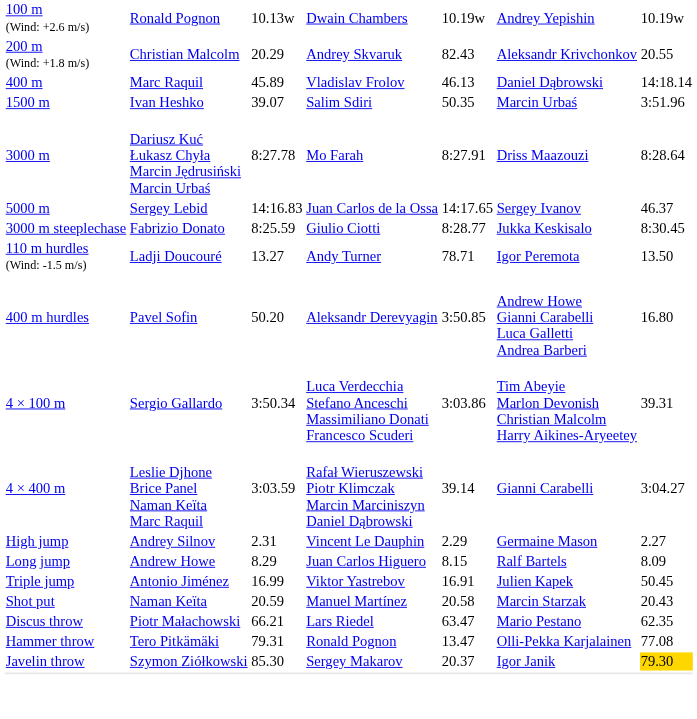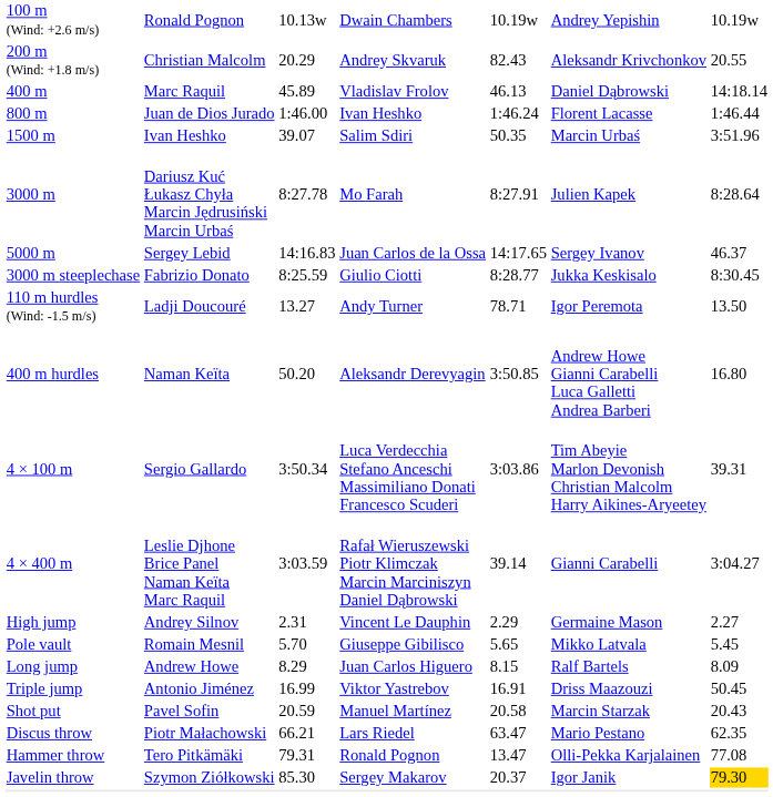 <table>
 <tr>
 <td><a href='#'>100 m</a><br><small>(Wind: +2.6 m/s)</small></td>
 <td><a href='#'>Ronald Pognon</a><br></td>
 <td>10.13w</td>
 <td><a href='#'>Dwain Chambers</a><br></td>
 <td>10.19w</td>
 <td><a href='#'>Andrey Yepishin</a><br></td>
 <td>10.19w</td>
 </tr>
 <tr>
 <td><a href='#'>200 m</a><br><small>(Wind: +1.8 m/s)</small></td>
 <td><a href='#'>Christian Malcolm</a><br></td>
 <td>20.29</td>
 <td><a href='#'>Andrey Skvaruk</a><br></td>
 <td>82.43</td>
 <td><a href='#'>Aleksandr Krivchonkov</a><br></td>
 <td>20.55</td>
 </tr>
 <tr>
 <td><a href='#'>400 m</a></td>
 <td><a href='#'>Marc Raquil</a><br></td>
 <td>45.89</td>
 <td><a href='#'>Vladislav Frolov</a><br></td>
 <td>46.13</td>
 <td><a href='#'>Daniel Dąbrowski</a><br></td>
 <td>14:18.14</td>
 </tr>
 <tr>
+<td><a href='#'>800 m</a></td>
+<td><a href='#'>Juan de Dios Jurado</a><br></td>
+<td>1:46.00</td>
+<td><a href='#'>Ivan Heshko</a><br></td>
+<td>1:46.24</td>
+<td><a href='#'>Florent Lacasse</a><br></td>
+<td>1:46.44</td>
+</tr>
+<tr>
 <td><a href='#'>1500 m</a></td>
 <td><a href='#'>Ivan Heshko</a><br></td>
 <td>39.07</td>
 <td><a href='#'>Salim Sdiri</a><br></td>
 <td>50.35</td>
 <td><a href='#'>Marcin Urbaś</a><br></td>
 <td>3:51.96</td>
 </tr>
 <tr>
 <td><a href='#'>3000 m</a></td>
 <td><br><a href='#'>Dariusz Kuć</a><br><a href='#'>Łukasz Chyła</a><br><a href='#'>Marcin Jędrusiński</a><br><a href='#'>Marcin Urbaś</a></td>
 <td>8:27.78</td>
 <td><a href='#'>Mo Farah</a><br></td>
 <td>8:27.91</td>
-<td><a href='#'>Driss Maazouzi</a><br></td>
+<td><a href='#'>Julien Kapek</a><br></td>
 <td>8:28.64</td>
 </tr>
 <tr>
 <td><a href='#'>5000 m</a></td>
 <td><a href='#'>Sergey Lebid</a><br></td>
 <td>14:16.83</td>
 <td><a href='#'>Juan Carlos de la Ossa</a><br></td>
 <td>14:17.65</td>
 <td><a href='#'>Sergey Ivanov</a><br></td>
 <td>46.37</td>
 </tr>
 <tr>
 <td><a href='#'>3000 m steeplechase</a></td>
 <td><a href='#'>Fabrizio Donato</a><br></td>
 <td>8:25.59</td>
 <td><a href='#'>Giulio Ciotti</a><br></td>
 <td>8:28.77</td>
 <td><a href='#'>Jukka Keskisalo</a><br></td>
 <td>8:30.45</td>
 </tr>
 <tr>
 <td><a href='#'>110 m hurdles</a><br><small>(Wind: -1.5 m/s)</small></td>
 <td><a href='#'>Ladji Doucouré</a><br></td>
 <td>13.27</td>
 <td><a href='#'>Andy Turner</a><br></td>
 <td>78.71</td>
 <td><a href='#'>Igor Peremota</a><br></td>
 <td>13.50</td>
 </tr>
 <tr>
 <td><a href='#'>400 m hurdles</a></td>
-<td><a href='#'>Pavel Sofin</a><br></td>
+<td><a href='#'>Naman Keïta</a><br></td>
 <td>50.20</td>
 <td><a href='#'>Aleksandr Derevyagin</a><br></td>
 <td>3:50.85</td>
 <td><br><a href='#'>Andrew Howe</a><br><a href='#'>Gianni Carabelli</a><br><a href='#'>Luca Galletti</a><br><a href='#'>Andrea Barberi</a></td>
 <td>16.80</td>
 </tr>
 <tr>
 <td><a href='#'>4 × 100 m</a></td>
 <td><a href='#'>Sergio Gallardo</a><br></td>
 <td>3:50.34</td>
 <td><br><a href='#'>Luca Verdecchia</a><br><a href='#'>Stefano Anceschi</a><br><a href='#'>Massimiliano Donati</a><br><a href='#'>Francesco Scuderi</a></td>
 <td>3:03.86</td>
 <td><br><a href='#'>Tim Abeyie</a><br><a href='#'>Marlon Devonish</a><br><a href='#'>Christian Malcolm</a><br><a href='#'>Harry Aikines-Aryeetey</a></td>
 <td>39.31</td>
 </tr>
 <tr>
 <td><a href='#'>4 × 400 m</a></td>
 <td><br><a href='#'>Leslie Djhone</a><br><a href='#'>Brice Panel</a><br><a href='#'>Naman Keïta</a><br><a href='#'>Marc Raquil</a></td>
 <td>3:03.59</td>
 <td><br><a href='#'>Rafał Wieruszewski</a><br><a href='#'>Piotr Klimczak</a><br><a href='#'>Marcin Marciniszyn</a><br><a href='#'>Daniel Dąbrowski</a></td>
 <td>39.14</td>
 <td><a href='#'>Gianni Carabelli</a><br></td>
 <td>3:04.27</td>
 </tr>
 <tr>
 <td><a href='#'>High jump</a></td>
 <td><a href='#'>Andrey Silnov</a><br></td>
 <td>2.31</td>
 <td><a href='#'>Vincent Le Dauphin</a><br></td>
 <td>2.29</td>
 <td><a href='#'>Germaine Mason</a><br></td>
 <td>2.27</td>
 </tr>
 <tr>
+<td><a href='#'>Pole vault</a></td>
+<td><a href='#'>Romain Mesnil</a><br></td>
+<td>5.70</td>
+<td><a href='#'>Giuseppe Gibilisco</a><br></td>
+<td>5.65</td>
+<td><a href='#'>Mikko Latvala</a><br></td>
+<td>5.45</td>
+</tr>
+<tr>
 <td><a href='#'>Long jump</a></td>
 <td><a href='#'>Andrew Howe</a><br></td>
 <td>8.29</td>
 <td><a href='#'>Juan Carlos Higuero</a><br></td>
 <td>8.15</td>
 <td><a href='#'>Ralf Bartels</a><br></td>
 <td>8.09</td>
 </tr>
 <tr>
 <td><a href='#'>Triple jump</a></td>
 <td><a href='#'>Antonio Jiménez</a><br></td>
 <td>16.99</td>
 <td><a href='#'>Viktor Yastrebov</a><br></td>
 <td>16.91</td>
-<td><a href='#'>Julien Kapek</a><br></td>
+<td><a href='#'>Driss Maazouzi</a><br></td>
 <td>50.45</td>
 </tr>
 <tr>
 <td><a href='#'>Shot put</a></td>
-<td><a href='#'>Naman Keïta</a><br></td>
+<td><a href='#'>Pavel Sofin</a><br></td>
 <td>20.59</td>
 <td><a href='#'>Manuel Martínez</a><br></td>
 <td>20.58</td>
 <td><a href='#'>Marcin Starzak</a><br></td>
 <td>20.43</td>
 </tr>
 <tr>
 <td><a href='#'>Discus throw</a></td>
 <td><a href='#'>Piotr Małachowski</a><br></td>
 <td>66.21</td>
 <td><a href='#'>Lars Riedel</a><br></td>
 <td>63.47</td>
 <td><a href='#'>Mario Pestano</a><br></td>
 <td>62.35</td>
 </tr>
 <tr>
 <td><a href='#'>Hammer throw</a></td>
 <td><a href='#'>Tero Pitkämäki</a><br></td>
 <td>79.31</td>
 <td><a href='#'>Ronald Pognon</a><br></td>
 <td>13.47</td>
 <td><a href='#'>Olli-Pekka Karjalainen</a><br></td>
 <td>77.08</td>
 </tr>
 <tr>
 <td><a href='#'>Javelin throw</a></td>
 <td><a href='#'>Szymon Ziółkowski</a><br></td>
 <td>85.30</td>
 <td><a href='#'>Sergey Makarov</a><br></td>
 <td>20.37</td>
 <td><a href='#'>Igor Janik</a><br></td>
 <td style="background: gold;">79.30</td>
 </tr>
 <tr style="background:#e8e8e8;">
 <td colspan=7></td>
 </tr>
 </table>
